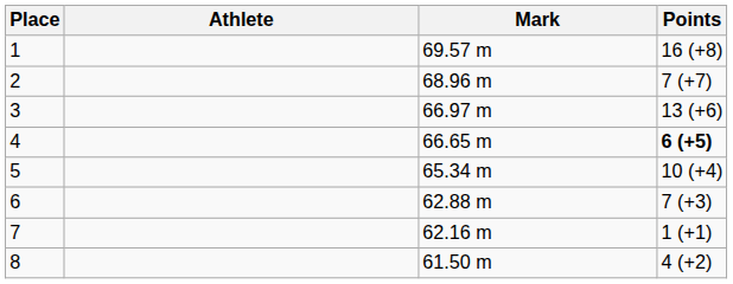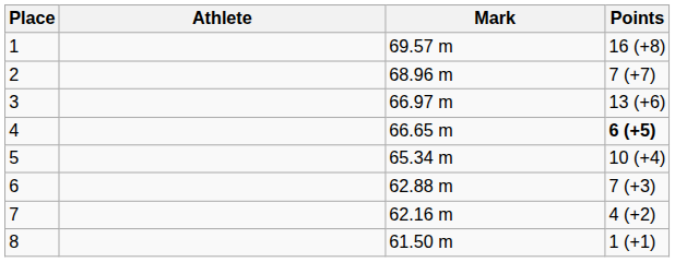 <table class="wikitable sortable">
 <tr>
 <th>Place</th>
 <th style="width:18em">Athlete</th>
 <th style="width:12em">Mark</th>
 <th>Points</th>
 </tr>
 <tr>
 <td>1</td>
 <td></td>
 <td>69.57 m</td>
 <td>16 (+8)</td>
 </tr>
 <tr>
 <td>2</td>
 <td></td>
 <td>68.96 m</td>
 <td>7 (+7)</td>
 </tr>
 <tr>
 <td>3</td>
 <td></td>
 <td>66.97 m</td>
 <td>13 (+6)</td>
 </tr>
 <tr>
 <td>4</td>
 <td></td>
 <td>66.65 m</td>
 <td><strong>6 (+5)</strong></td>
 </tr>
 <tr>
 <td>5</td>
 <td></td>
 <td>65.34 m</td>
 <td>10 (+4)</td>
 </tr>
 <tr>
 <td>6</td>
 <td></td>
 <td>62.88 m</td>
 <td>7 (+3)</td>
 </tr>
 <tr>
 <td>7</td>
 <td></td>
 <td>62.16 m</td>
-<td>1 (+1)</td>
+<td>4 (+2)</td>
 </tr>
 <tr>
 <td>8</td>
 <td></td>
 <td>61.50 m</td>
-<td>4 (+2)</td>
+<td>1 (+1)</td>
 </tr>
 </table>
